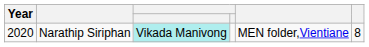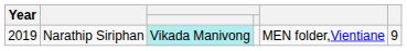 <table class="wikitable sortable" style="font-size: 95%; text-align:center">
 <tr>
 <th rowspan="2">Year</th>
 <th rowspan="2"></th>
 <th colspan="2"></th>
 <th rowspan="2"></th>
 <th rowspan="2"></th>
 </tr>
 <tr>
 <th></th>
 <th></th>
 </tr>
 <tr>
-<td>2020</td>
+<td>2019</td>
 <td>Narathip Siriphan</td>
 <td style="background: paleturquoise;">Vikada Manivong</td>
 <td></td>
 <td>MEN folder,<a href='#'>Vientiane</a></td>
-<td>8</td>
+<td>9</td>
 </tr>
 </table>
